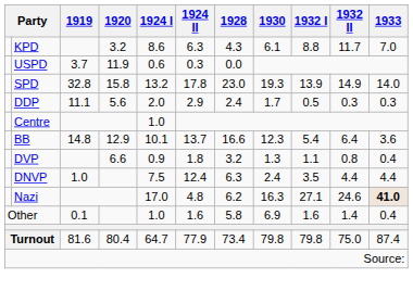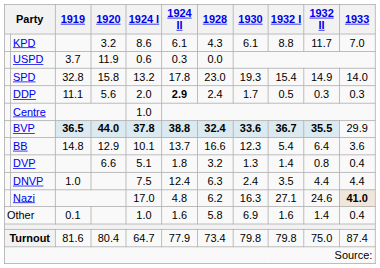 <table class=wikitable style="font-size:90%; text-align:center">
 <tr>
 <th style="width:60px" colspan=2>Party</th>
 <th style="width:40px"><a href='#'>1919</a></th>
 <th style="width:40px"><a href='#'>1920</a></th>
 <th style="width:40px"><a href='#'>1924 I</a></th>
 <th style="width:40px"><a href='#'>1924 II</a></th>
 <th style="width:40px"><a href='#'>1928</a></th>
 <th style="width:40px"><a href='#'>1930</a></th>
 <th style="width:40px"><a href='#'>1932 I</a></th>
 <th style="width:40px"><a href='#'>1932 II</a></th>
 <th style="width:40px"><a href='#'>1933</a></th>
 </tr>
 <tr>
 <td bgcolor=></td>
 <td align=left><a href='#'>KPD</a></td>
 <td></td>
 <td>3.2</td>
 <td>8.6</td>
-<td>6.3</td>
+<td>6.1</td>
 <td>4.3</td>
 <td>6.1</td>
 <td>8.8</td>
 <td>11.7</td>
 <td>7.0</td>
 </tr>
 <tr>
 <td bgcolor=></td>
 <td align=left><a href='#'>USPD</a></td>
 <td>3.7</td>
 <td>11.9</td>
 <td>0.6</td>
 <td>0.3</td>
 <td>0.0</td>
 </tr>
 <tr>
 <td bgcolor=></td>
 <td align=left><a href='#'>SPD</a></td>
 <td>32.8</td>
 <td>15.8</td>
 <td>13.2</td>
 <td>17.8</td>
 <td>23.0</td>
 <td>19.3</td>
-<td>13.9</td>
+<td>15.4</td>
 <td>14.9</td>
 <td>14.0</td>
 </tr>
 <tr>
 <td bgcolor=></td>
 <td align=left><a href='#'>DDP</a></td>
 <td>11.1</td>
 <td>5.6</td>
 <td>2.0</td>
-<td>2.9</td>
+<td><strong>2.9</strong></td>
 <td>2.4</td>
 <td>1.7</td>
 <td>0.5</td>
 <td>0.3</td>
 <td>0.3</td>
 </tr>
 <tr>
 <td bgcolor=></td>
 <td align=left><a href='#'>Centre</a></td>
 <td colspan=2></td>
 <td>1.0</td>
+</tr>
+<tr>
+<td bgcolor=></td>
+<td align=left><a href='#'>BVP</a></td>
+<td bgcolor=#DBE9F0><strong>36.5</strong></td>
+<td bgcolor=#DBE9F0><strong>44.0</strong></td>
+<td bgcolor=#DBE9F0><strong>37.8</strong></td>
+<td bgcolor=#DBE9F0><strong>38.8</strong></td>
+<td bgcolor=#DBE9F0><strong>32.4</strong></td>
+<td bgcolor=#DBE9F0><strong>33.6</strong></td>
+<td bgcolor=#DBE9F0><strong>36.7</strong></td>
+<td bgcolor=#DBE9F0><strong>35.5</strong></td>
+<td>29.9</td>
 </tr>
 <tr>
 <td bgcolor=></td>
 <td align=left><a href='#'>BB</a></td>
 <td>14.8</td>
 <td>12.9</td>
 <td>10.1</td>
 <td>13.7</td>
 <td>16.6</td>
 <td>12.3</td>
 <td>5.4</td>
 <td>6.4</td>
 <td>3.6</td>
 </tr>
 <tr>
 <td bgcolor=></td>
 <td align=left><a href='#'>DVP</a></td>
 <td></td>
 <td>6.6</td>
-<td>0.9</td>
+<td>5.1</td>
 <td>1.8</td>
 <td>3.2</td>
 <td>1.3</td>
-<td>1.1</td>
+<td>1.4</td>
 <td>0.8</td>
 <td>0.4</td>
 </tr>
 <tr>
 <td bgcolor=></td>
 <td align=left><a href='#'>DNVP</a></td>
 <td>1.0</td>
 <td></td>
 <td>7.5</td>
 <td>12.4</td>
 <td>6.3</td>
 <td>2.4</td>
 <td>3.5</td>
 <td>4.4</td>
 <td>4.4</td>
 </tr>
 <tr>
 <td bgcolor=></td>
 <td align=left><a href='#'>Nazi</a></td>
 <td colspan=2></td>
 <td>17.0</td>
 <td>4.8</td>
 <td>6.2</td>
 <td>16.3</td>
 <td>27.1</td>
 <td>24.6</td>
 <td bgcolor=#F0E6DB><strong>41.0</strong></td>
 </tr>
 <tr>
 <td colspan=2 align=left>Other</td>
 <td>0.1</td>
 <td></td>
 <td>1.0</td>
 <td>1.6</td>
 <td>5.8</td>
 <td>6.9</td>
 <td>1.6</td>
 <td>1.4</td>
 <td>0.4</td>
 </tr>
 <tr>
 <th colspan=11></th>
 </tr>
 <tr>
 <th colspan=2 align=left>Turnout</th>
 <td>81.6</td>
 <td>80.4</td>
 <td>64.7</td>
 <td>77.9</td>
 <td>73.4</td>
 <td>79.8</td>
 <td>79.8</td>
 <td>75.0</td>
 <td>87.4</td>
 </tr>
 <tr>
 <td colspan=11 align=right>Source: </td>
 </tr>
 </table>
